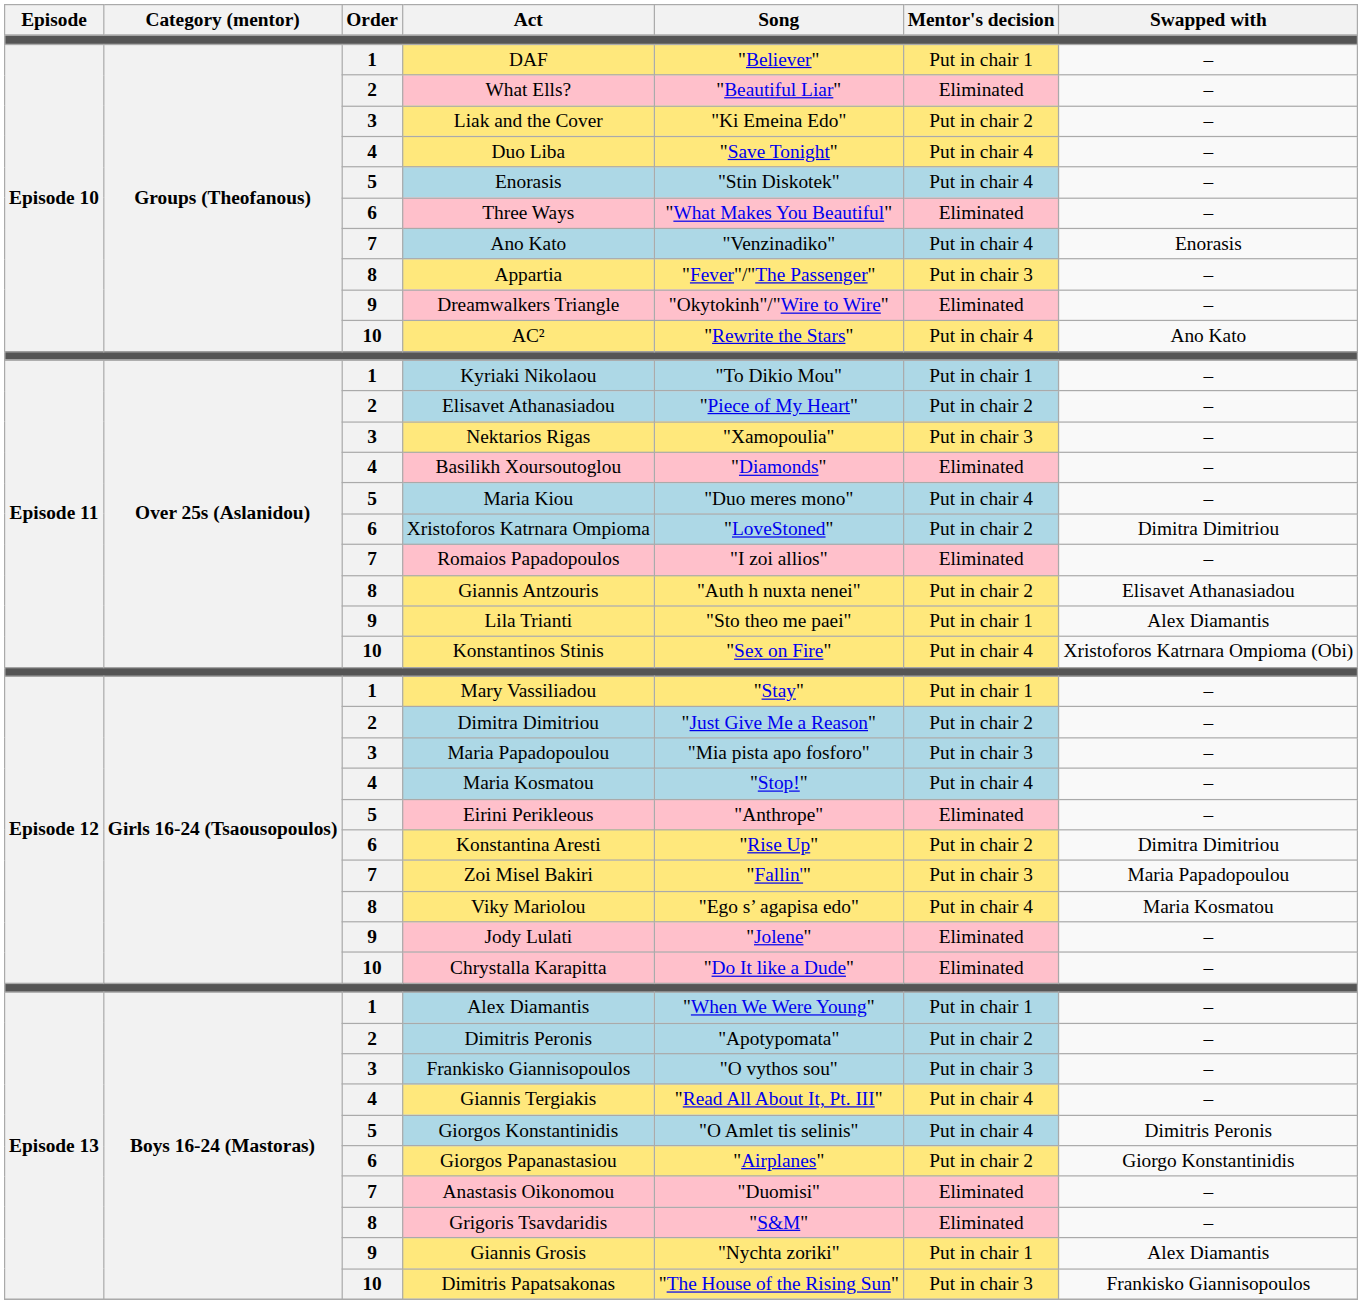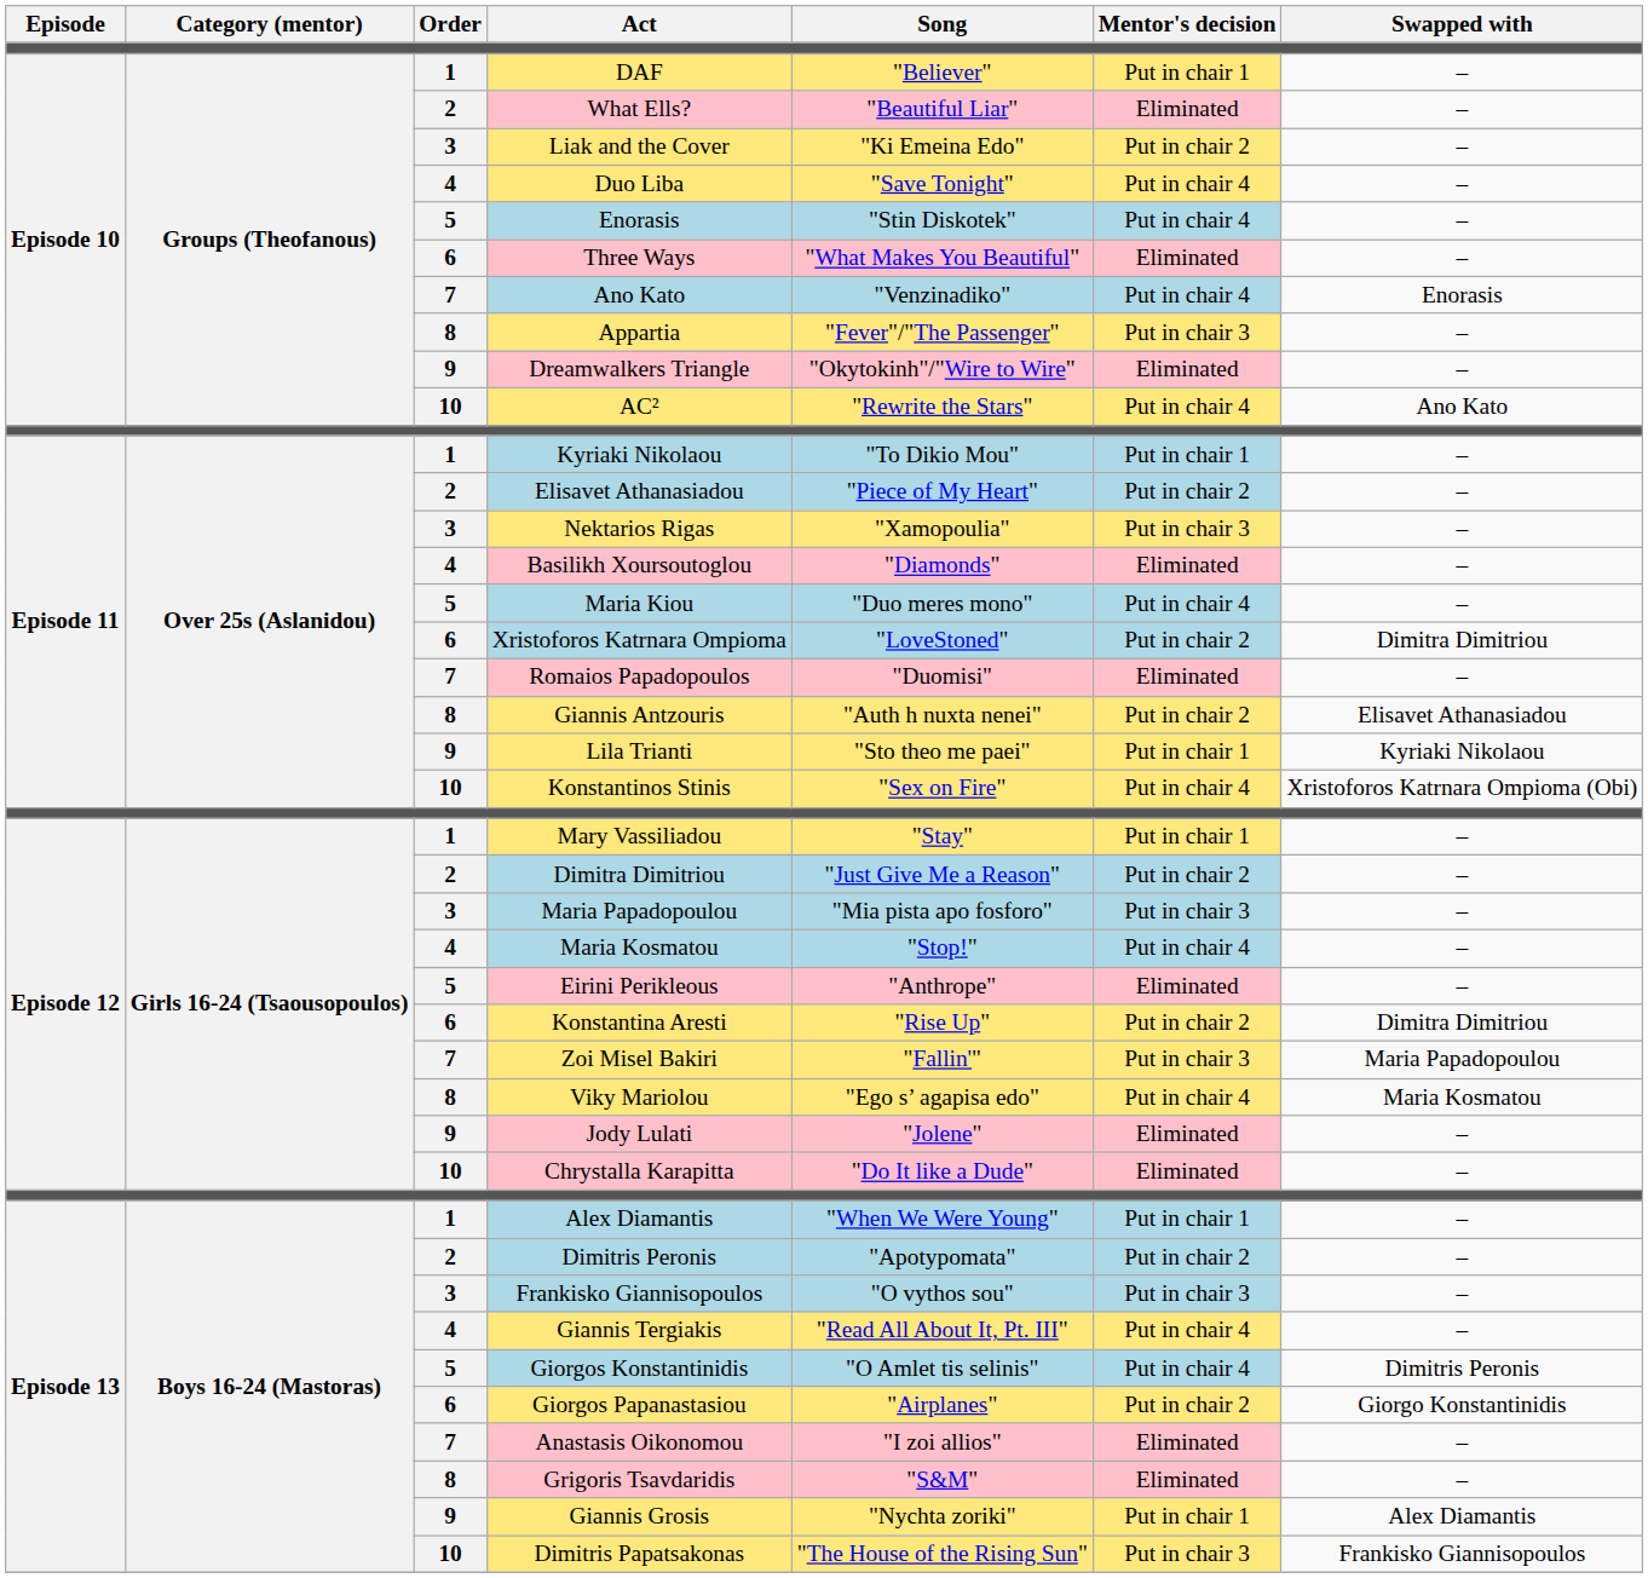 <table class="wikitable plainrowheaders" style="text-align: center;">
 <tr>
 <th scope="col">Episode</th>
 <th>Category (mentor)</th>
 <th>Order</th>
 <th>Act</th>
 <th>Song</th>
 <th>Mentor's decision</th>
 <th>Swapped with</th>
 </tr>
 <tr>
 <td colspan="7" style="background:#555;"></td>
 </tr>
 <tr>
 <th rowspan="10">Episode 10<br></th>
 <th rowspan="10">Groups (Theofanous)</th>
 <th>1</th>
 <td style="background:#FFE87C;">DAF</td>
 <td style="background:#FFE87C;">"<a href='#'>Believer</a>"</td>
 <td style="background:#FFE87C;">Put in chair 1</td>
 <td>–</td>
 </tr>
 <tr>
 <th>2</th>
 <td style="background:pink;">What Ells?</td>
 <td style="background:pink;">"<a href='#'>Beautiful Liar</a>"</td>
 <td style="background:pink;">Eliminated</td>
 <td>–</td>
 </tr>
 <tr>
 <th>3</th>
 <td style="background:#FFE87C;">Liak and the Cover</td>
 <td style="background:#FFE87C;">"Ki Emeina Edo"</td>
 <td style="background:#FFE87C;">Put in chair 2</td>
 <td>–</td>
 </tr>
 <tr>
 <th>4</th>
 <td style="background:#FFE87C;">Duo Liba</td>
 <td style="background:#FFE87C;">"<a href='#'>Save Tonight</a>"</td>
 <td style="background:#FFE87C;">Put in chair 4</td>
 <td>–</td>
 </tr>
 <tr>
 <th>5</th>
 <td style="background:lightblue;">Enorasis</td>
 <td style="background:lightblue;">"Stin Diskotek"</td>
 <td style="background:lightblue;">Put in chair 4</td>
 <td>–</td>
 </tr>
 <tr>
 <th>6</th>
 <td style="background:pink;">Three Ways</td>
 <td style="background:pink;">"<a href='#'>What Makes You Beautiful</a>"</td>
 <td style="background:pink;">Eliminated</td>
 <td>–</td>
 </tr>
 <tr>
 <th>7</th>
 <td style="background:lightblue;">Ano Kato</td>
 <td style="background:lightblue;">"Venzinadiko"</td>
 <td style="background:lightblue;">Put in chair 4</td>
 <td>Enorasis</td>
 </tr>
 <tr>
 <th>8</th>
 <td style="background:#FFE87C;">Appartia</td>
 <td style="background:#FFE87C;">"<a href='#'>Fever</a>"/"<a href='#'>The Passenger</a>"</td>
 <td style="background:#FFE87C;">Put in chair 3</td>
 <td>–</td>
 </tr>
 <tr>
 <th>9</th>
 <td style="background:pink;">Dreamwalkers Triangle</td>
 <td style="background:pink;">"Okytokinh"/"<a href='#'>Wire to Wire</a>"</td>
 <td style="background:pink;">Eliminated</td>
 <td>–</td>
 </tr>
 <tr>
 <th>10</th>
 <td style="background:#FFE87C;">AC²</td>
 <td style="background:#FFE87C;">"<a href='#'>Rewrite the Stars</a>"</td>
 <td style="background:#FFE87C;">Put in chair 4</td>
 <td>Ano Kato</td>
 </tr>
 <tr>
 <td colspan="7" style="background:#555;"></td>
 </tr>
 <tr>
 <th rowspan="10">Episode 11<br></th>
 <th rowspan="10">Over 25s (Aslanidou)</th>
 <th>1</th>
 <td style="background:lightblue">Kyriaki Nikolaou</td>
 <td style="background:lightblue">"To Dikio Mou"</td>
 <td style="background:lightblue">Put in chair 1</td>
 <td>–</td>
 </tr>
 <tr>
 <th>2</th>
 <td style="background:lightblue">Elisavet Athanasiadou</td>
 <td style="background:lightblue">"<a href='#'>Piece of My Heart</a>"</td>
 <td style="background:lightblue">Put in chair 2</td>
 <td>–</td>
 </tr>
 <tr>
 <th>3</th>
 <td style="background:#FFE87C;">Nektarios Rigas</td>
 <td style="background:#FFE87C;">"Xamopoulia"</td>
 <td style="background:#FFE87C;">Put in chair 3</td>
 <td>–</td>
 </tr>
 <tr>
 <th>4</th>
 <td style="background:pink;">Basilikh Xoursoutoglou</td>
 <td style="background:pink;">"<a href='#'>Diamonds</a>"</td>
 <td style="background:pink;">Eliminated</td>
 <td>–</td>
 </tr>
 <tr>
 <th>5</th>
 <td style="background:lightblue">Maria Kiou</td>
 <td style="background:lightblue">"Duo meres mono"</td>
 <td style="background:lightblue">Put in chair 4</td>
 <td>–</td>
 </tr>
 <tr>
 <th>6</th>
 <td style="background:lightblue;">Xristoforos Katrnara Ompioma</td>
 <td style="background:lightblue;">"<a href='#'>LoveStoned</a>"</td>
 <td style="background:lightblue">Put in chair 2</td>
 <td>Dimitra Dimitriou</td>
 </tr>
 <tr>
 <th>7</th>
 <td style="background:pink;">Romaios Papadopoulos</td>
-<td style="background:pink;">"I zoi allios"</td>
+<td style="background:pink;">"Duomisi"</td>
 <td style="background:pink;">Eliminated</td>
 <td>–</td>
 </tr>
 <tr>
 <th>8</th>
 <td style="background:#FFE87C;">Giannis Antzouris</td>
 <td style="background:#FFE87C;">"Auth h nuxta nenei"</td>
 <td style="background:#FFE87C;">Put in chair 2</td>
 <td>Elisavet Athanasiadou</td>
 </tr>
 <tr>
 <th>9</th>
 <td style="background:#FFE87C;">Lila Trianti</td>
 <td style="background:#FFE87C;">"Sto theo me paei"</td>
 <td style="background:#FFE87C;">Put in chair 1</td>
-<td>Alex Diamantis</td>
+<td>Kyriaki Nikolaou</td>
 </tr>
 <tr>
 <th>10</th>
 <td style="background:#FFE87C;">Konstantinos Stinis</td>
 <td style="background:#FFE87C;">"<a href='#'>Sex on Fire</a>"</td>
 <td style="background:#FFE87C;">Put in chair 4</td>
 <td>Xristoforos Katrnara Ompioma (Obi)</td>
 </tr>
 <tr>
 <td colspan="7" style="background:#555;"></td>
 </tr>
 <tr>
 <th rowspan="10">Episode 12<br></th>
 <th rowspan="10">Girls 16-24 (Tsaousopoulos)</th>
 <th>1</th>
 <td style="background:#FFE87C">Mary Vassiliadou</td>
 <td style="background:#FFE87C">"<a href='#'>Stay</a>"</td>
 <td style="background:#FFE87C">Put in chair 1</td>
 <td>–</td>
 </tr>
 <tr>
 <th>2</th>
 <td style="background:lightblue">Dimitra Dimitriou</td>
 <td style="background:lightblue">"<a href='#'>Just Give Me a Reason</a>"</td>
 <td style="background:lightblue">Put in chair 2</td>
 <td>–</td>
 </tr>
 <tr>
 <th>3</th>
 <td style="background:lightblue;">Maria Papadopoulou</td>
 <td style="background:lightblue;">"Mia pista apo fosforo"</td>
 <td style="background:lightblue;">Put in chair 3</td>
 <td>–</td>
 </tr>
 <tr>
 <th>4</th>
 <td style="background:lightblue;">Maria Kosmatou</td>
 <td style="background:lightblue;">"<a href='#'>Stop!</a>"</td>
 <td style="background:lightblue;">Put in chair 4</td>
 <td>–</td>
 </tr>
 <tr>
 <th>5</th>
 <td style="background:pink">Eirini Perikleous</td>
 <td style="background:pink">"Anthrope"</td>
 <td style="background:pink">Eliminated</td>
 <td>–</td>
 </tr>
 <tr>
 <th>6</th>
 <td style="background:#FFE87C;">Konstantina Aresti</td>
 <td style="background:#FFE87C;">"<a href='#'>Rise Up</a>"</td>
 <td style="background:#FFE87C;">Put in chair 2</td>
 <td>Dimitra Dimitriou</td>
 </tr>
 <tr>
 <th>7</th>
 <td style="background:#FFE87C;">Zoi Misel Bakiri</td>
 <td style="background:#FFE87C;">"<a href='#'>Fallin'</a>"</td>
 <td style="background:#FFE87C;">Put in chair 3</td>
 <td>Maria Papadopoulou</td>
 </tr>
 <tr>
 <th>8</th>
 <td style="background:#FFE87C;">Viky Mariolou</td>
 <td style="background:#FFE87C;">"Ego s’ agapisa edo"</td>
 <td style="background:#FFE87C;">Put in chair 4</td>
 <td>Maria Kosmatou</td>
 </tr>
 <tr>
 <th>9</th>
 <td style="background:pink;">Jody Lulati</td>
 <td style="background:pink;">"<a href='#'>Jolene</a>"</td>
 <td style="background:pink;">Eliminated</td>
 <td>–</td>
 </tr>
 <tr>
 <th>10</th>
 <td style="background:pink;">Chrystalla Karapitta</td>
 <td style="background:pink;">"<a href='#'>Do It like a Dude</a>"</td>
 <td style="background:pink;">Eliminated</td>
 <td>–</td>
 </tr>
 <tr>
 <td colspan="7" style="background:#555;"></td>
 </tr>
 <tr>
 <th rowspan="10">Episode 13<br></th>
 <th rowspan="10">Boys 16-24 (Mastoras)</th>
 <th>1</th>
 <td style="background:lightblue">Alex Diamantis</td>
 <td style="background:lightblue">"<a href='#'>When We Were Young</a>"</td>
 <td style="background:lightblue">Put in chair 1</td>
 <td>–</td>
 </tr>
 <tr>
 <th>2</th>
 <td style="background:lightblue">Dimitris Peronis</td>
 <td style="background:lightblue">"Apotypomata"</td>
 <td style="background:lightblue">Put in chair 2</td>
 <td>–</td>
 </tr>
 <tr>
 <th>3</th>
 <td style="background:lightblue;">Frankisko Giannisopoulos</td>
 <td style="background:lightblue;">"O vythos sou"</td>
 <td style="background:lightblue;">Put in chair 3</td>
 <td>–</td>
 </tr>
 <tr>
 <th>4</th>
 <td style="background:#FFE87C;">Giannis Tergiakis</td>
 <td style="background:#FFE87C;">"<a href='#'>Read All About It, Pt. III</a>"</td>
 <td style="background:#FFE87C;">Put in chair 4</td>
 <td>–</td>
 </tr>
 <tr>
 <th>5</th>
 <td style="background:lightblue">Giorgos Konstantinidis</td>
 <td style="background:lightblue">"O Amlet tis selinis"</td>
 <td style="background:lightblue;">Put in chair 4</td>
 <td>Dimitris Peronis</td>
 </tr>
 <tr>
 <th>6</th>
 <td style="background:#FFE87C;">Giorgos Papanastasiou</td>
 <td style="background:#FFE87C;">"<a href='#'>Airplanes</a>"</td>
 <td style="background:#FFE87C;">Put in chair 2</td>
 <td>Giorgo Konstantinidis</td>
 </tr>
 <tr>
 <th>7</th>
 <td style="background:pink;">Anastasis Oikonomou</td>
-<td style="background:pink;">"Duomisi"</td>
+<td style="background:pink;">"I zoi allios"</td>
 <td style="background:pink;">Eliminated</td>
 <td>–</td>
 </tr>
 <tr>
 <th>8</th>
 <td style="background:pink;">Grigoris Tsavdaridis</td>
 <td style="background:pink;">"<a href='#'>S&M</a>"</td>
 <td style="background:pink;">Eliminated</td>
 <td>–</td>
 </tr>
 <tr>
 <th>9</th>
 <td style="background:#FFE87C;">Giannis Grosis</td>
 <td style="background:#FFE87C;">"Nychta zoriki"</td>
 <td style="background:#FFE87C;">Put in chair 1</td>
 <td>Alex Diamantis</td>
 </tr>
 <tr>
 <th>10</th>
 <td style="background:#FFE87C;">Dimitris Papatsakonas</td>
 <td style="background:#FFE87C;">"<a href='#'>The House of the Rising Sun</a>"</td>
 <td style="background:#FFE87C;">Put in chair 3</td>
 <td>Frankisko Giannisopoulos</td>
 </tr>
 <tr>
 </tr>
 </table>
